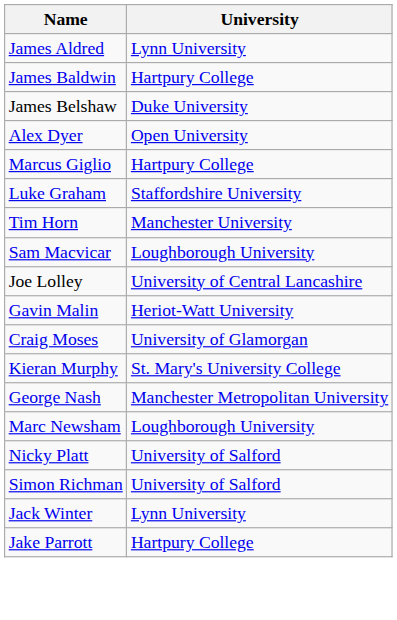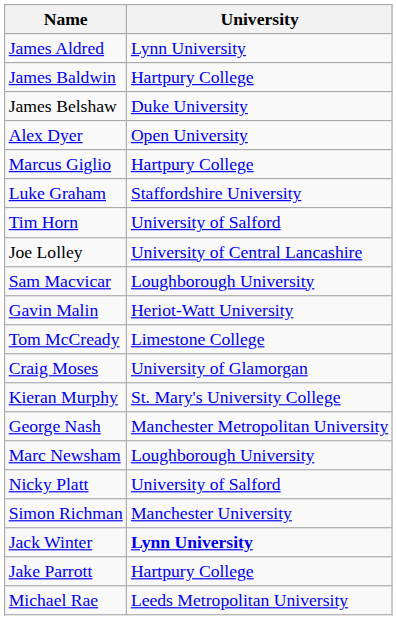 <table class="wikitable sortable" style="font-size:95%;">
 <tr>
 <th>Name</th>
 <th>University</th>
 </tr>
 <tr>
 <td><a href='#'>James Aldred</a></td>
 <td><a href='#'>Lynn University</a></td>
 </tr>
 <tr>
 <td><a href='#'>James Baldwin</a></td>
 <td><a href='#'>Hartpury College</a></td>
 </tr>
 <tr>
 <td>James Belshaw</td>
 <td><a href='#'>Duke University</a></td>
 </tr>
 <tr>
 <td><a href='#'>Alex Dyer</a></td>
 <td><a href='#'>Open University</a></td>
 </tr>
 <tr>
 <td><a href='#'>Marcus Giglio</a></td>
 <td><a href='#'>Hartpury College</a></td>
 </tr>
 <tr>
 <td><a href='#'>Luke Graham</a></td>
 <td><a href='#'>Staffordshire University</a></td>
 </tr>
 <tr>
 <td><a href='#'>Tim Horn</a></td>
-<td><a href='#'>Manchester University</a></td>
+<td><a href='#'>University of Salford</a></td>
+</tr>
+<tr>
+<td>Joe Lolley</td>
+<td><a href='#'>University of Central Lancashire</a></td>
 </tr>
 <tr>
 <td><a href='#'>Sam Macvicar</a></td>
 <td><a href='#'>Loughborough University</a></td>
 </tr>
 <tr>
-<td>Joe Lolley</td>
-<td><a href='#'>University of Central Lancashire</a></td>
+<td><a href='#'>Gavin Malin</a></td>
+<td><a href='#'>Heriot-Watt University</a></td>
 </tr>
 <tr>
-<td><a href='#'>Gavin Malin</a></td>
-<td><a href='#'>Heriot-Watt University</a></td>
+<td><a href='#'>Tom McCready</a></td>
+<td><a href='#'>Limestone College</a></td>
 </tr>
 <tr>
 <td><a href='#'>Craig Moses</a></td>
 <td><a href='#'>University of Glamorgan</a></td>
 </tr>
 <tr>
 <td><a href='#'>Kieran Murphy</a></td>
 <td><a href='#'>St. Mary's University College</a></td>
 </tr>
 <tr>
 <td><a href='#'>George Nash</a></td>
 <td><a href='#'>Manchester Metropolitan University</a></td>
 </tr>
 <tr>
 <td><a href='#'>Marc Newsham</a></td>
 <td><a href='#'>Loughborough University</a></td>
 </tr>
 <tr>
 <td><a href='#'>Nicky Platt</a></td>
 <td><a href='#'>University of Salford</a></td>
 </tr>
 <tr>
 <td><a href='#'>Simon Richman</a></td>
-<td><a href='#'>University of Salford</a></td>
+<td><a href='#'>Manchester University</a></td>
 </tr>
 <tr>
 <td><a href='#'>Jack Winter</a></td>
-<td><a href='#'>Lynn University</a></td>
+<td><strong><a href='#'>Lynn University</a></strong></td>
 </tr>
 <tr>
 <td><a href='#'>Jake Parrott</a></td>
 <td><a href='#'>Hartpury College</a></td>
 </tr>
+<tr>
+<td><a href='#'>Michael Rae</a></td>
+<td><a href='#'>Leeds Metropolitan University</a></td>
+</tr>
 </table>
